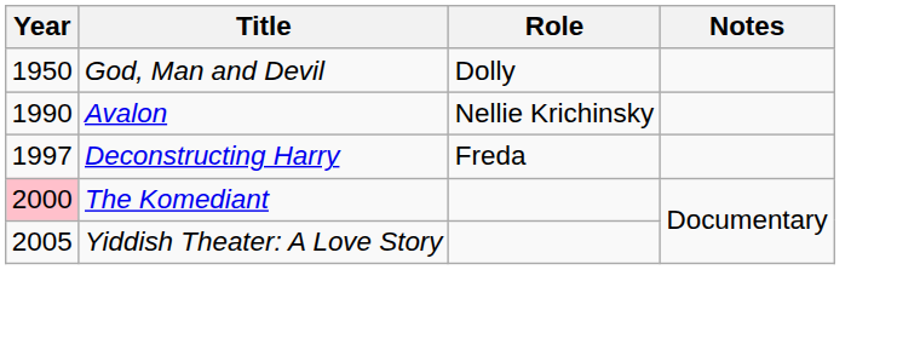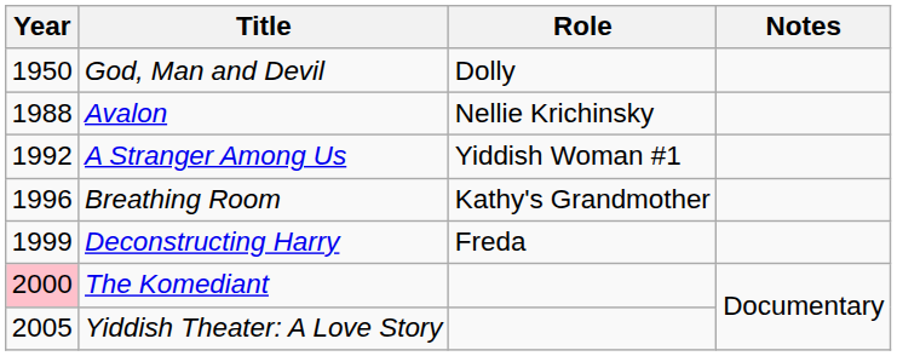 <table class="wikitable sortable">
 <tr>
 <th>Year</th>
 <th>Title</th>
 <th>Role</th>
 <th>Notes</th>
 </tr>
 <tr>
 <td>1950</td>
 <td><em>God, Man and Devil</em></td>
 <td>Dolly</td>
 <td></td>
 </tr>
 <tr>
-<td>1990</td>
+<td>1988</td>
 <td><a href='#'><em>Avalon</em></a></td>
 <td>Nellie Krichinsky</td>
 <td></td>
 </tr>
 <tr>
-<td>1997</td>
+<td>1992</td>
+<td><em><a href='#'>A Stranger Among Us</a></em></td>
+<td>Yiddish Woman #1</td>
+<td></td>
+</tr>
+<tr>
+<td>1996</td>
+<td><em>Breathing Room</em></td>
+<td>Kathy's Grandmother</td>
+<td></td>
+</tr>
+<tr>
+<td>1999</td>
 <td><em><a href='#'>Deconstructing Harry</a></em></td>
 <td>Freda</td>
 <td></td>
 </tr>
 <tr>
 <td style="background: pink;">2000</td>
 <td><a href='#'><em>The Komediant</em></a></td>
 <td></td>
 <td rowspan="2">Documentary</td>
 </tr>
 <tr>
 <td>2005</td>
 <td><em>Yiddish Theater: A Love Story</em></td>
 <td></td>
 </tr>
 </table>
